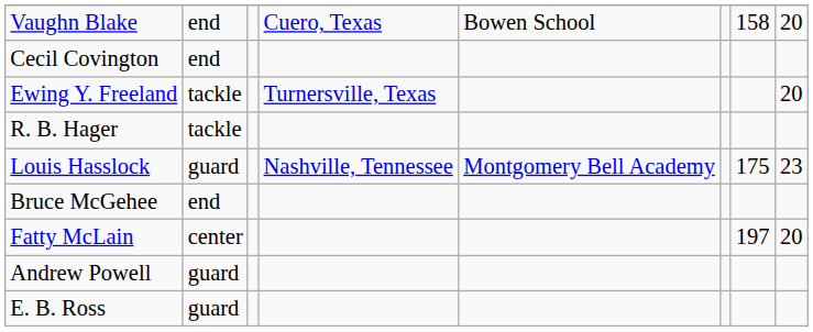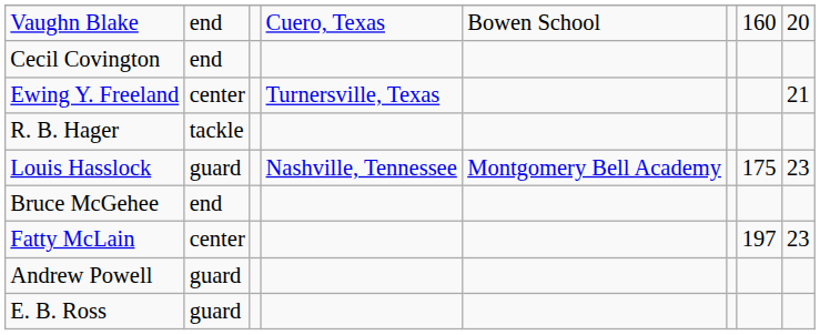 <table class="wikitable">
 <tr>
 </tr>
 <tr>
 <td><a href='#'>Vaughn Blake</a></td>
 <td>end</td>
 <td></td>
 <td><a href='#'>Cuero, Texas</a></td>
 <td>Bowen School</td>
 <td></td>
-<td>158</td>
+<td>160</td>
 <td>20</td>
 </tr>
 <tr>
 <td>Cecil Covington</td>
 <td>end</td>
 <td></td>
 <td></td>
 <td></td>
 <td></td>
 <td></td>
 <td></td>
 </tr>
 <tr>
 <td><a href='#'>Ewing Y. Freeland</a></td>
-<td>tackle</td>
+<td>center</td>
 <td></td>
 <td><a href='#'>Turnersville, Texas</a></td>
 <td></td>
 <td></td>
 <td></td>
-<td>20</td>
+<td>21</td>
 </tr>
 <tr>
 <td>R. B. Hager</td>
 <td>tackle</td>
 <td></td>
 <td></td>
 <td></td>
 <td></td>
 <td></td>
 </tr>
 <tr>
 <td><a href='#'>Louis Hasslock</a></td>
 <td>guard</td>
 <td></td>
 <td><a href='#'>Nashville, Tennessee</a></td>
 <td><a href='#'>Montgomery Bell Academy</a></td>
 <td></td>
 <td>175</td>
 <td>23</td>
 </tr>
 <tr>
 <td>Bruce McGehee</td>
 <td>end</td>
 <td></td>
 <td></td>
 <td></td>
 <td></td>
 <td></td>
 <td></td>
 </tr>
 <tr>
 <td><a href='#'>Fatty McLain</a></td>
 <td>center</td>
 <td></td>
 <td></td>
 <td></td>
 <td></td>
 <td>197</td>
-<td>20</td>
+<td>23</td>
 </tr>
 <tr>
 <td>Andrew Powell</td>
 <td>guard</td>
 <td></td>
 <td></td>
 <td></td>
 <td></td>
 <td></td>
 <td></td>
 </tr>
 <tr>
 <td>E. B. Ross</td>
 <td>guard</td>
 <td></td>
 <td></td>
 <td></td>
 <td></td>
 <td></td>
 <td></td>
 </tr>
 </table>
